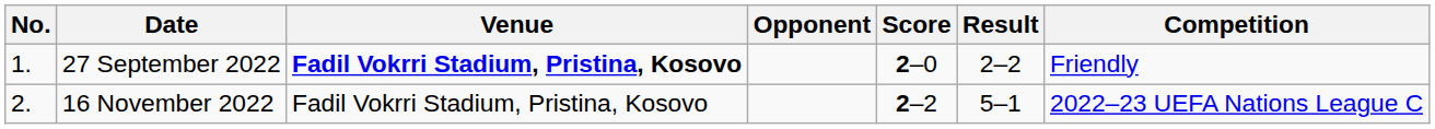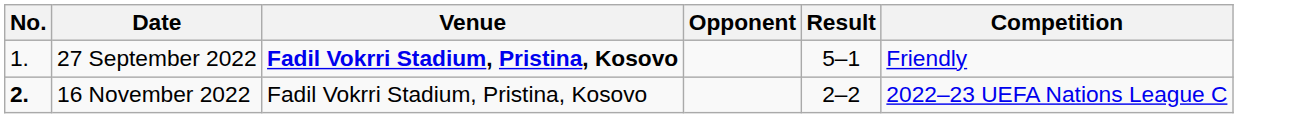 <table class="wikitable">
 <tr>
 <th>No.</th>
 <th>Date</th>
 <th>Venue</th>
 <th>Opponent</th>
-<th>Score</th>
 <th>Result</th>
 <th>Competition</th>
 </tr>
 <tr>
 <td>1.</td>
 <td>27 September 2022</td>
 <td><strong><a href='#'>Fadil Vokrri Stadium</a>, <a href='#'>Pristina</a>, Kosovo</strong></td>
 <td></td>
-<td align=center><strong>2</strong>–0</td>
-<td align=center>2–2</td>
+<td align=center>5–1</td>
 <td><a href='#'>Friendly</a></td>
 </tr>
 <tr>
-<td>2.</td>
+<td><strong>2.</strong></td>
 <td>16 November 2022</td>
 <td>Fadil Vokrri Stadium, Pristina, Kosovo</td>
 <td></td>
-<td align=center><strong>2</strong>–2</td>
-<td align=center>5–1</td>
+<td align=center>2–2</td>
 <td><a href='#'>2022–23 UEFA Nations League C</a></td>
 </tr>
 </table>
